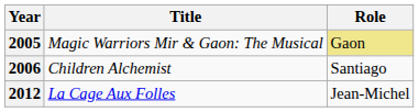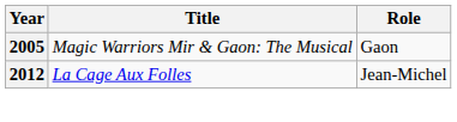 <table class="wikitable plainrowheaders sortable">
 <tr>
 <th scope="col">Year</th>
 <th scope="col">Title</th>
 <th scope="col">Role</th>
 </tr>
 <tr>
 <th scope="row">2005</th>
 <td><em>Magic Warriors Mir & Gaon: The Musical</em></td>
-<td style="background: khaki;">Gaon</td>
-</tr>
-<tr>
-<th scope="row">2006</th>
-<td><em>Children Alchemist</em></td>
-<td>Santiago</td>
+<td>Gaon</td>
 </tr>
 <tr>
 <th scope="row">2012</th>
 <td><em><a href='#'>La Cage Aux Folles</a></em></td>
 <td>Jean-Michel</td>
 </tr>
 </table>
